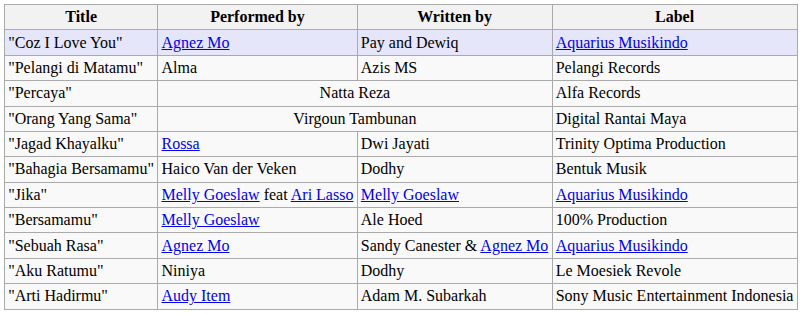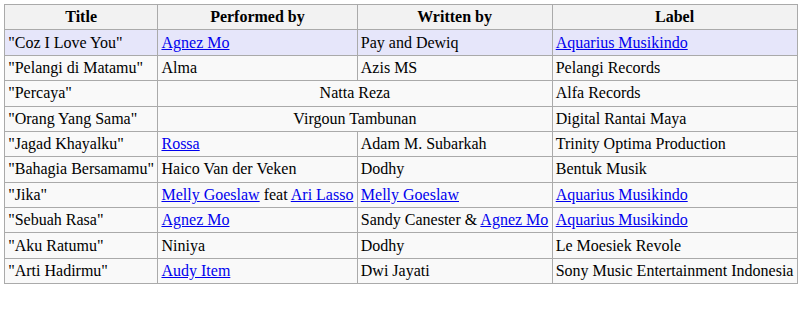 <table class="wikitable unsortable">
 <tr>
 <th>Title</th>
 <th>Performed by</th>
 <th>Written by</th>
 <th>Label</th>
 </tr>
 <tr style="background-color:#E6E6FA; color:black;">
 <td>"Coz I Love You"</td>
 <td><a href='#'>Agnez Mo</a></td>
 <td>Pay and Dewiq</td>
 <td><a href='#'>Aquarius Musikindo</a></td>
 </tr>
 <tr>
 <td>"Pelangi di Matamu"</td>
 <td>Alma</td>
 <td>Azis MS</td>
 <td>Pelangi Records</td>
 </tr>
 <tr>
 <td>"Percaya"</td>
 <td colspan="2" align="center">Natta Reza</td>
 <td>Alfa Records</td>
 </tr>
 <tr>
 <td>"Orang Yang Sama"</td>
 <td colspan="2" align="center">Virgoun Tambunan</td>
 <td>Digital Rantai Maya</td>
 </tr>
 <tr>
 <td>"Jagad Khayalku"</td>
 <td><a href='#'>Rossa</a></td>
-<td>Dwi Jayati</td>
+<td>Adam M. Subarkah</td>
 <td>Trinity Optima Production</td>
 </tr>
 <tr>
 <td>"Bahagia Bersamamu"</td>
 <td>Haico Van der Veken</td>
 <td>Dodhy</td>
 <td>Bentuk Musik</td>
 </tr>
 <tr>
 <td>"Jika"</td>
 <td><a href='#'>Melly Goeslaw</a> feat <a href='#'>Ari Lasso</a></td>
 <td><a href='#'>Melly Goeslaw</a></td>
 <td><a href='#'>Aquarius Musikindo</a></td>
-</tr>
-<tr>
-<td>"Bersamamu"</td>
-<td><a href='#'>Melly Goeslaw</a></td>
-<td>Ale Hoed</td>
-<td>100% Production</td>
 </tr>
 <tr>
 <td>"Sebuah Rasa"</td>
 <td><a href='#'>Agnez Mo</a></td>
 <td>Sandy Canester & <a href='#'>Agnez Mo</a></td>
 <td><a href='#'>Aquarius Musikindo</a></td>
 </tr>
 <tr>
 <td>"Aku Ratumu"</td>
 <td>Niniya</td>
 <td>Dodhy</td>
 <td>Le Moesiek Revole</td>
 </tr>
 <tr>
 <td>"Arti Hadirmu"</td>
 <td><a href='#'>Audy Item</a></td>
-<td>Adam M. Subarkah</td>
+<td>Dwi Jayati</td>
 <td>Sony Music Entertainment Indonesia</td>
 </tr>
 </table>
